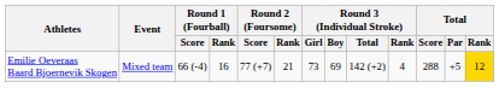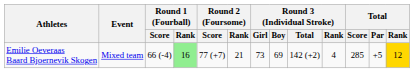 <table class="wikitable" style="font-size:90%">
 <tr>
 <th rowspan="2">Athletes</th>
 <th rowspan="2">Event</th>
 <th colspan="2">Round 1<br>(Fourball)</th>
 <th colspan="2">Round 2<br>(Foursome)</th>
 <th colspan="4">Round 3<br>(Individual Stroke)</th>
 <th colspan="3">Total</th>
 </tr>
 <tr style="font-size:95%">
 <th>Score</th>
 <th>Rank</th>
 <th>Score</th>
 <th>Rank</th>
 <th>Girl</th>
 <th>Boy</th>
 <th>Total</th>
 <th>Rank</th>
 <th>Score</th>
 <th>Par</th>
 <th>Rank</th>
 </tr>
 <tr align=center>
 <td align=left><a href='#'>Emilie Oeveraas</a><br><a href='#'>Baard Bjoernevik Skogen</a></td>
 <td align=left><a href='#'>Mixed team</a></td>
 <td>66 (-4)</td>
-<td>16</td>
+<td style="background: lightgreen;">16</td>
 <td>77 (+7)</td>
 <td>21</td>
 <td>73</td>
 <td>69</td>
 <td>142 (+2)</td>
 <td>4</td>
-<td>288</td>
+<td>285</td>
 <td>+5</td>
 <td style="background: gold;">12</td>
 </tr>
 </table>
